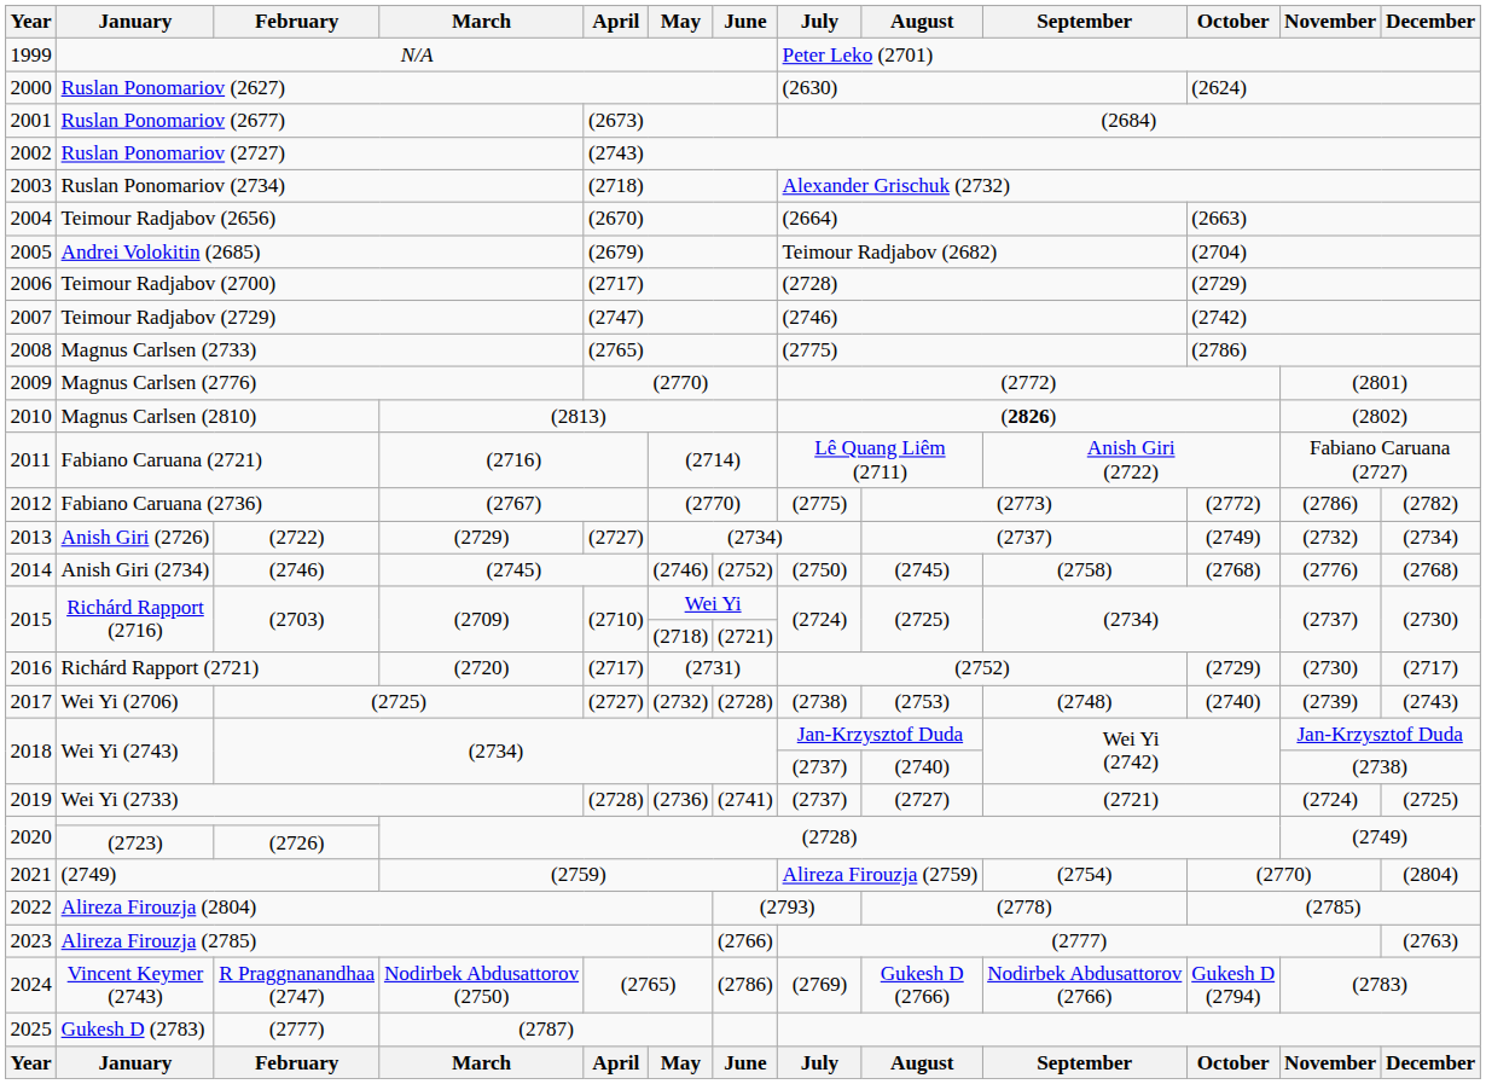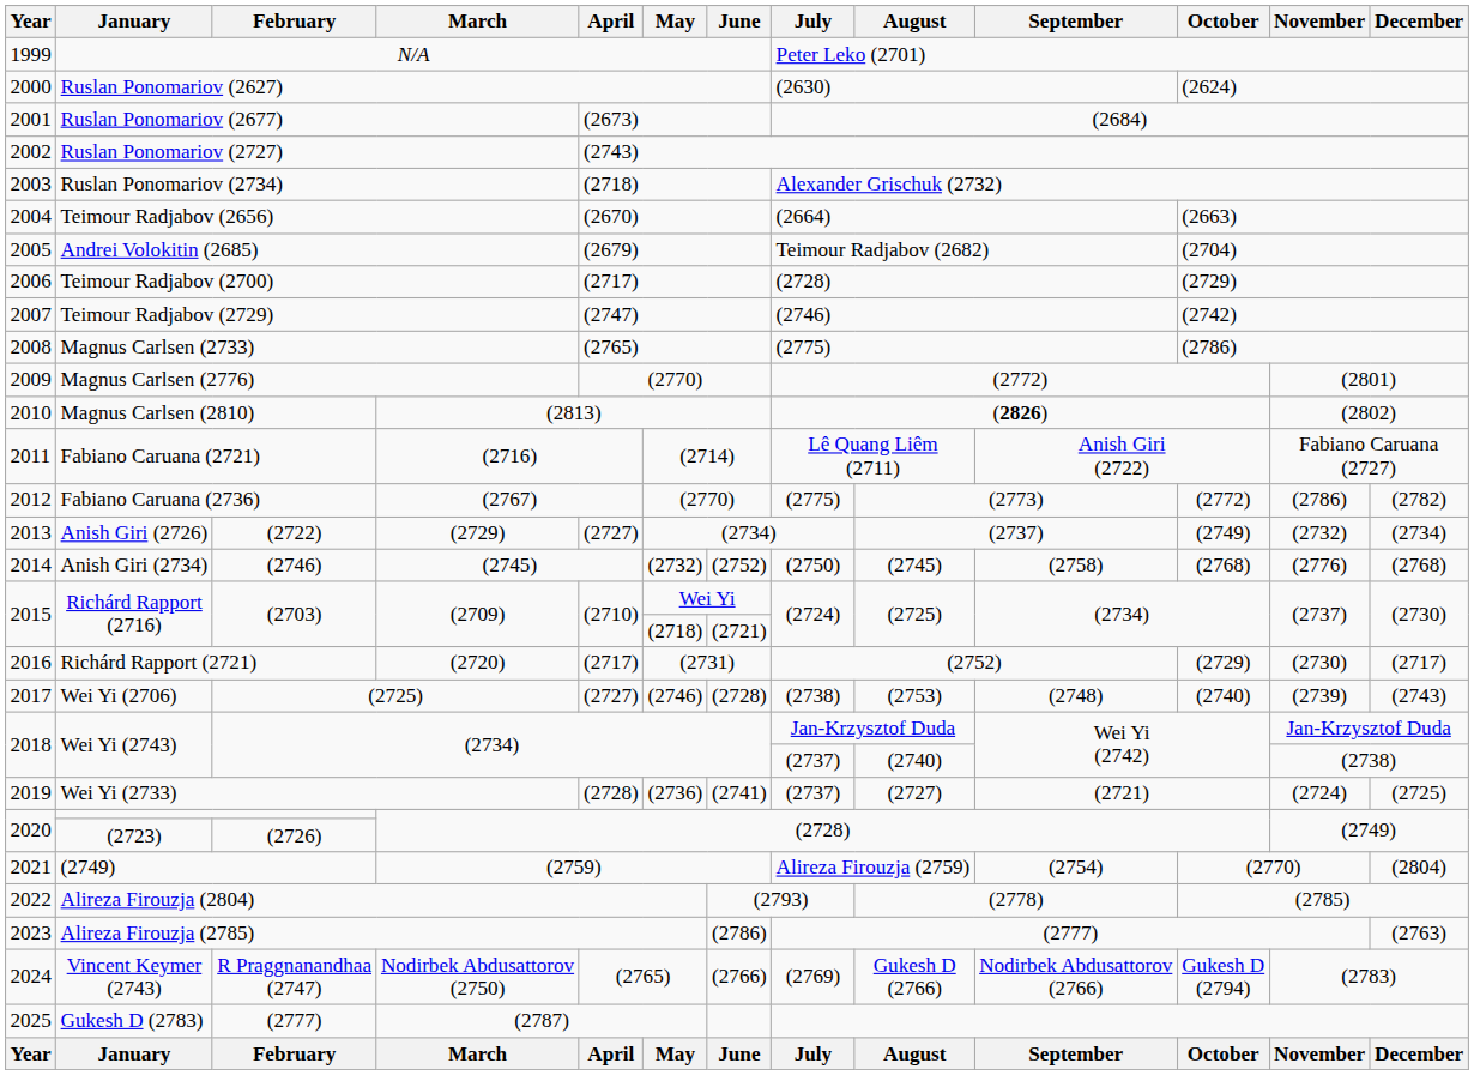 <table class="wikitable">
 <tr>
 <th>Year</th>
 <th>January</th>
 <th>February</th>
 <th>March</th>
 <th>April</th>
 <th>May</th>
 <th>June</th>
 <th>July</th>
 <th>August</th>
 <th>September</th>
 <th>October</th>
 <th>November</th>
 <th>December</th>
 </tr>
 <tr>
 <td>1999</td>
 <td colspan=6 align=center><em>N/A</em></td>
 <td colspan=6> <a href='#'>Peter Leko</a> (2701)</td>
 </tr>
 <tr>
 <td>2000</td>
 <td colspan=6> <a href='#'>Ruslan Ponomariov</a> (2627)</td>
 <td colspan=3>(2630)</td>
 <td colspan=3>(2624)</td>
 </tr>
 <tr>
 <td>2001</td>
 <td colspan=3> <a href='#'>Ruslan Ponomariov</a> (2677)</td>
 <td colspan=3>(2673)</td>
 <td colspan=6 align=center>(2684)</td>
 </tr>
 <tr>
 <td>2002</td>
 <td colspan=3> <a href='#'>Ruslan Ponomariov</a> (2727)</td>
 <td colspan=9>(2743)</td>
 </tr>
 <tr>
 <td>2003</td>
 <td colspan=3> Ruslan Ponomariov (2734)</td>
 <td colspan=3>(2718)</td>
 <td colspan=6> <a href='#'>Alexander Grischuk</a> (2732)</td>
 </tr>
 <tr>
 <td>2004</td>
 <td colspan=3> Teimour Radjabov (2656)</td>
 <td colspan=3>(2670)</td>
 <td colspan=3>(2664)</td>
 <td colspan=3>(2663)</td>
 </tr>
 <tr>
 <td>2005</td>
 <td colspan=3> <a href='#'>Andrei Volokitin</a> (2685)</td>
 <td colspan=3>(2679)</td>
 <td colspan=3> Teimour Radjabov (2682)</td>
 <td colspan=3>(2704)</td>
 </tr>
 <tr>
 <td>2006</td>
 <td colspan=3> Teimour Radjabov (2700)</td>
 <td colspan=3>(2717)</td>
 <td colspan=3>(2728)</td>
 <td colspan=3>(2729)</td>
 </tr>
 <tr>
 <td>2007</td>
 <td colspan=3> Teimour Radjabov (2729)</td>
 <td colspan=3>(2747)</td>
 <td colspan=3>(2746)</td>
 <td colspan=3>(2742)</td>
 </tr>
 <tr>
 <td>2008</td>
 <td colspan=3> Magnus Carlsen (2733)</td>
 <td colspan=3>(2765)</td>
 <td colspan=3>(2775)</td>
 <td colspan=3>(2786)</td>
 </tr>
 <tr>
 <td>2009</td>
 <td colspan=3> Magnus Carlsen (2776)</td>
 <td colspan=3 align=center>(2770)</td>
 <td colspan=4 align=center>(2772)</td>
 <td colspan=2 align=center>(2801)</td>
 </tr>
 <tr>
 <td>2010</td>
 <td colspan=2> Magnus Carlsen (2810)</td>
 <td colspan=4 align=center>(2813)</td>
 <td colspan=4 align=center>(<strong>2826</strong>)</td>
 <td colspan=2 align=center>(2802)</td>
 </tr>
 <tr>
 <td>2011</td>
 <td colspan=2> Fabiano Caruana (2721)</td>
 <td colspan=2 align=center>(2716)</td>
 <td colspan=2 align=center>(2714)</td>
 <td colspan=2 align=center> <a href='#'>Lê Quang Liêm</a><br>(2711)</td>
 <td colspan=2 align=center> <a href='#'>Anish Giri</a><br>(2722)</td>
 <td colspan=2 align=center> Fabiano Caruana<br>(2727)</td>
 </tr>
 <tr>
 <td>2012</td>
 <td colspan=2> Fabiano Caruana (2736)</td>
 <td colspan=2 align=center>(2767)</td>
 <td colspan=2 align=center>(2770)</td>
 <td align=center>(2775)</td>
 <td colspan=2 align=center>(2773)</td>
 <td align=center>(2772)</td>
 <td align=center>(2786)</td>
 <td align=center>(2782)</td>
 </tr>
 <tr>
 <td>2013</td>
 <td> <a href='#'>Anish Giri</a> (2726)</td>
 <td align=center>(2722)</td>
 <td align=center>(2729)</td>
 <td align=center>(2727)</td>
 <td colspan=3 align=center>(2734)</td>
 <td colspan=2 align=center>(2737)</td>
 <td align=center>(2749)</td>
 <td align=center>(2732)</td>
 <td align=center>(2734)</td>
 </tr>
 <tr>
 <td>2014</td>
 <td> Anish Giri (2734)</td>
 <td align=center>(2746)</td>
 <td colspan=2 align=center>(2745)</td>
-<td align=center>(2746)</td>
+<td align=center>(2732)</td>
 <td align=center>(2752)</td>
 <td align=center>(2750)</td>
 <td align=center>(2745)</td>
 <td align=center>(2758)</td>
 <td align=center>(2768)</td>
 <td align=center>(2776)</td>
 <td align=center>(2768)</td>
 </tr>
 <tr>
 <td rowspan=2>2015</td>
 <td rowspan=2 align=center> <a href='#'>Richárd Rapport</a><br>(2716)</td>
 <td align=center rowspan=2>(2703)</td>
 <td align=center rowspan=2>(2709)</td>
 <td align=center rowspan=2>(2710)</td>
 <td colspan=2 align=center> <a href='#'>Wei Yi</a></td>
 <td align=center rowspan=2>(2724)</td>
 <td align=center rowspan=2>(2725)</td>
 <td colspan=2 align=center rowspan=2>(2734)</td>
 <td align=center rowspan=2>(2737)</td>
 <td align=center rowspan=2>(2730)</td>
 </tr>
 <tr>
 <td align=center>(2718)</td>
 <td align=center>(2721)</td>
 </tr>
 <tr>
 <td>2016</td>
 <td colspan=2> Richárd Rapport (2721)</td>
 <td align=center>(2720)</td>
 <td align=center>(2717)</td>
 <td colspan=2 align=center>(2731)</td>
 <td colspan=3 align=center>(2752)</td>
 <td align=center>(2729)</td>
 <td align=center>(2730)</td>
 <td align=center>(2717)</td>
 </tr>
 <tr>
 <td>2017</td>
 <td colspan=1> Wei Yi (2706)</td>
 <td colspan=2 align=center>(2725)</td>
 <td align=center>(2727)</td>
-<td align=center>(2732)</td>
+<td align=center>(2746)</td>
 <td align=center>(2728)</td>
 <td align=center>(2738)</td>
 <td align=center>(2753)</td>
 <td align=center>(2748)</td>
 <td align=center>(2740)</td>
 <td align=center>(2739)</td>
 <td align=center>(2743)</td>
 </tr>
 <tr>
 <td rowspan=2>2018</td>
 <td rowspan=2> Wei Yi (2743)</td>
 <td colspan=5 rowspan=2 align=center>(2734)</td>
 <td colspan=2 align=center> <a href='#'>Jan-Krzysztof Duda</a></td>
 <td colspan=2 align=center rowspan=2> Wei Yi<br>(2742)</td>
 <td colspan=2 align=center> <a href='#'>Jan-Krzysztof Duda</a></td>
 </tr>
 <tr>
 <td align=center>(2737)</td>
 <td align=center>(2740)</td>
 <td colspan=2 align=center>(2738)</td>
 </tr>
 <tr>
 <td>2019</td>
 <td colspan=3> Wei Yi (2733)</td>
 <td align=center>(2728)</td>
 <td align=center>(2736)</td>
 <td align=center>(2741)</td>
 <td align=center>(2737)</td>
 <td align=center>(2727)</td>
 <td colspan=2 align=center>(2721)</td>
 <td align=center>(2724)</td>
 <td align=center>(2725)</td>
 </tr>
 <tr>
 <td rowspan=2>2020</td>
 <td colspan=2></td>
 <td colspan=8 align=center rowspan=2>(2728)</td>
 <td align=center colspan=2 rowspan=2>(2749)</td>
 </tr>
 <tr>
 <td align=center>(2723)</td>
 <td align=center>(2726)</td>
 </tr>
 <tr>
 <td>2021</td>
 <td colspan=2> (2749)</td>
 <td align=center colspan=4>(2759)</td>
 <td colspan=2> <a href='#'>Alireza Firouzja</a> (2759)</td>
 <td align=center>(2754)</td>
 <td align=center colspan=2>(2770)</td>
 <td align=center>(2804)</td>
 </tr>
 <tr>
 <td>2022</td>
 <td colspan=5> <a href='#'>Alireza Firouzja</a> (2804)</td>
 <td align=center colspan=2>(2793)</td>
 <td align= center colspan=2>(2778)</td>
 <td align=center colspan=3>(2785)</td>
 </tr>
 <tr>
 <td>2023</td>
 <td colspan=5> <a href='#'>Alireza Firouzja</a> (2785)</td>
-<td align=center>(2766)</td>
+<td>(2786)</td>
 <td colspan=5 align=center>(2777)</td>
 <td align=center>(2763)</td>
 </tr>
 <tr>
 <td>2024</td>
 <td align=center> <a href='#'>Vincent Keymer</a><br>(2743)</td>
 <td align=center> <a href='#'>R Praggnanandhaa</a><br>(2747)</td>
 <td colspan=1 align=center> <a href='#'>Nodirbek Abdusattorov</a><br>(2750)</td>
 <td colspan=2 align=center>(2765)</td>
-<td>(2786)</td>
+<td align=center>(2766)</td>
 <td colspan=1 align=center>(2769)</td>
 <td align=center> <a href='#'>Gukesh D</a><br>(2766)</td>
 <td colspan=1 align=center> <a href='#'>Nodirbek Abdusattorov</a><br>(2766)</td>
 <td align=center> <a href='#'>Gukesh D</a><br>(2794)</td>
 <td align=center colspan=2>(2783)</td>
 </tr>
 <tr>
 <td>2025</td>
 <td> <a href='#'>Gukesh D</a> (2783)</td>
 <td align=center>(2777)</td>
 <td colspan=3 align=center>(2787)</td>
 <td></td>
 </tr>
 <tr>
 <th>Year</th>
 <th>January</th>
 <th>February</th>
 <th>March</th>
 <th>April</th>
 <th>May</th>
 <th>June</th>
 <th>July</th>
 <th>August</th>
 <th>September</th>
 <th>October</th>
 <th>November</th>
 <th>December</th>
 </tr>
 </table>
